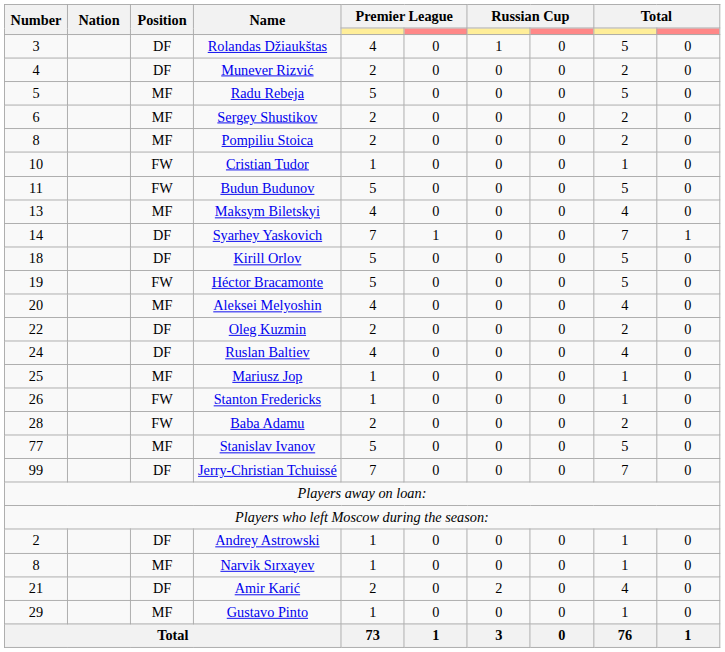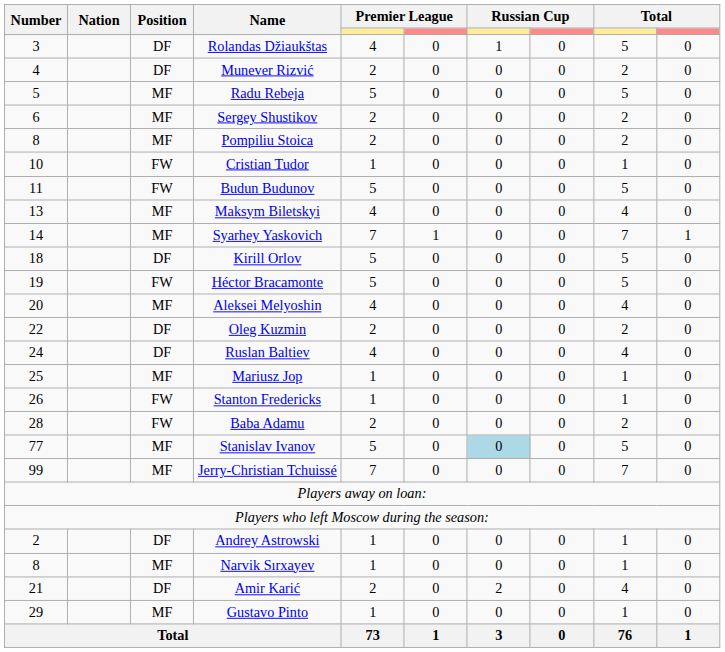 <table class="wikitable" style="font-size: 95%; text-align: center;">
 <tr>
 <th rowspan=2 width=60>Number</th>
 <th rowspan=2 width=60>Nation</th>
 <th rowspan=2 width=60>Position</th>
 <th rowspan=2 width=150>Name</th>
 <th colspan=2>Premier League</th>
 <th colspan=2>Russian Cup</th>
 <th colspan=2>Total</th>
 </tr>
 <tr>
 <th style="width:60px; background:#fe9;"></th>
 <th style="width:60px; background:#ff8888;"></th>
 <th style="width:60px; background:#fe9;"></th>
 <th style="width:60px; background:#ff8888;"></th>
 <th style="width:60px; background:#fe9;"></th>
 <th style="width:60px; background:#ff8888;"></th>
 </tr>
 <tr>
 <td>3</td>
 <td></td>
 <td>DF</td>
 <td><a href='#'>Rolandas Džiaukštas</a></td>
 <td>4</td>
 <td>0</td>
 <td>1</td>
 <td>0</td>
 <td>5</td>
 <td>0</td>
 </tr>
 <tr>
 <td>4</td>
 <td></td>
 <td>DF</td>
 <td><a href='#'>Munever Rizvić</a></td>
 <td>2</td>
 <td>0</td>
 <td>0</td>
 <td>0</td>
 <td>2</td>
 <td>0</td>
 </tr>
 <tr>
 <td>5</td>
 <td></td>
 <td>MF</td>
 <td><a href='#'>Radu Rebeja</a></td>
 <td>5</td>
 <td>0</td>
 <td>0</td>
 <td>0</td>
 <td>5</td>
 <td>0</td>
 </tr>
 <tr>
 <td>6</td>
 <td></td>
 <td>MF</td>
 <td><a href='#'>Sergey Shustikov</a></td>
 <td>2</td>
 <td>0</td>
 <td>0</td>
 <td>0</td>
 <td>2</td>
 <td>0</td>
 </tr>
 <tr>
 <td>8</td>
 <td></td>
 <td>MF</td>
 <td><a href='#'>Pompiliu Stoica</a></td>
 <td>2</td>
 <td>0</td>
 <td>0</td>
 <td>0</td>
 <td>2</td>
 <td>0</td>
 </tr>
 <tr>
 <td>10</td>
 <td></td>
 <td>FW</td>
 <td><a href='#'>Cristian Tudor</a></td>
 <td>1</td>
 <td>0</td>
 <td>0</td>
 <td>0</td>
 <td>1</td>
 <td>0</td>
 </tr>
 <tr>
 <td>11</td>
 <td></td>
 <td>FW</td>
 <td><a href='#'>Budun Budunov</a></td>
 <td>5</td>
 <td>0</td>
 <td>0</td>
 <td>0</td>
 <td>5</td>
 <td>0</td>
 </tr>
 <tr>
 <td>13</td>
 <td></td>
 <td>MF</td>
 <td><a href='#'>Maksym Biletskyi</a></td>
 <td>4</td>
 <td>0</td>
 <td>0</td>
 <td>0</td>
 <td>4</td>
 <td>0</td>
 </tr>
 <tr>
 <td>14</td>
 <td></td>
-<td>DF</td>
+<td>MF</td>
 <td><a href='#'>Syarhey Yaskovich</a></td>
 <td>7</td>
 <td>1</td>
 <td>0</td>
 <td>0</td>
 <td>7</td>
 <td>1</td>
 </tr>
 <tr>
 <td>18</td>
 <td></td>
 <td>DF</td>
 <td><a href='#'>Kirill Orlov</a></td>
 <td>5</td>
 <td>0</td>
 <td>0</td>
 <td>0</td>
 <td>5</td>
 <td>0</td>
 </tr>
 <tr>
 <td>19</td>
 <td></td>
 <td>FW</td>
 <td><a href='#'>Héctor Bracamonte</a></td>
 <td>5</td>
 <td>0</td>
 <td>0</td>
 <td>0</td>
 <td>5</td>
 <td>0</td>
 </tr>
 <tr>
 <td>20</td>
 <td></td>
 <td>MF</td>
 <td><a href='#'>Aleksei Melyoshin</a></td>
 <td>4</td>
 <td>0</td>
 <td>0</td>
 <td>0</td>
 <td>4</td>
 <td>0</td>
 </tr>
 <tr>
 <td>22</td>
 <td></td>
 <td>DF</td>
 <td><a href='#'>Oleg Kuzmin</a></td>
 <td>2</td>
 <td>0</td>
 <td>0</td>
 <td>0</td>
 <td>2</td>
 <td>0</td>
 </tr>
 <tr>
 <td>24</td>
 <td></td>
 <td>DF</td>
 <td><a href='#'>Ruslan Baltiev</a></td>
 <td>4</td>
 <td>0</td>
 <td>0</td>
 <td>0</td>
 <td>4</td>
 <td>0</td>
 </tr>
 <tr>
 <td>25</td>
 <td></td>
 <td>MF</td>
 <td><a href='#'>Mariusz Jop</a></td>
 <td>1</td>
 <td>0</td>
 <td>0</td>
 <td>0</td>
 <td>1</td>
 <td>0</td>
 </tr>
 <tr>
 <td>26</td>
 <td></td>
 <td>FW</td>
 <td><a href='#'>Stanton Fredericks</a></td>
 <td>1</td>
 <td>0</td>
 <td>0</td>
 <td>0</td>
 <td>1</td>
 <td>0</td>
 </tr>
 <tr>
 <td>28</td>
 <td></td>
 <td>FW</td>
 <td><a href='#'>Baba Adamu</a></td>
 <td>2</td>
 <td>0</td>
 <td>0</td>
 <td>0</td>
 <td>2</td>
 <td>0</td>
 </tr>
 <tr>
 <td>77</td>
 <td></td>
 <td>MF</td>
 <td><a href='#'>Stanislav Ivanov</a></td>
 <td>5</td>
 <td>0</td>
-<td>0</td>
+<td style="background: lightblue;">0</td>
 <td>0</td>
 <td>5</td>
 <td>0</td>
 </tr>
 <tr>
 <td>99</td>
 <td></td>
-<td>DF</td>
+<td>MF</td>
 <td><a href='#'>Jerry-Christian Tchuissé</a></td>
 <td>7</td>
 <td>0</td>
 <td>0</td>
 <td>0</td>
 <td>7</td>
 <td>0</td>
 </tr>
 <tr>
 <td colspan="14"><em>Players away on loan:</em></td>
 </tr>
 <tr>
 <td colspan="14"><em>Players who left Moscow during the season:</em></td>
 </tr>
 <tr>
 <td>2</td>
 <td></td>
 <td>DF</td>
 <td><a href='#'>Andrey Astrowski</a></td>
 <td>1</td>
 <td>0</td>
 <td>0</td>
 <td>0</td>
 <td>1</td>
 <td>0</td>
 </tr>
 <tr>
 <td>8</td>
 <td></td>
 <td>MF</td>
 <td><a href='#'>Narvik Sırxayev</a></td>
 <td>1</td>
 <td>0</td>
 <td>0</td>
 <td>0</td>
 <td>1</td>
 <td>0</td>
 </tr>
 <tr>
 <td>21</td>
 <td></td>
 <td>DF</td>
 <td><a href='#'>Amir Karić</a></td>
 <td>2</td>
 <td>0</td>
 <td>2</td>
 <td>0</td>
 <td>4</td>
 <td>0</td>
 </tr>
 <tr>
 <td>29</td>
 <td></td>
 <td>MF</td>
 <td><a href='#'>Gustavo Pinto</a></td>
 <td>1</td>
 <td>0</td>
 <td>0</td>
 <td>0</td>
 <td>1</td>
 <td>0</td>
 </tr>
 <tr>
 <th colspan=4>Total</th>
 <th>73</th>
 <th>1</th>
 <th>3</th>
 <th>0</th>
 <th>76</th>
 <th>1</th>
 </tr>
 </table>
